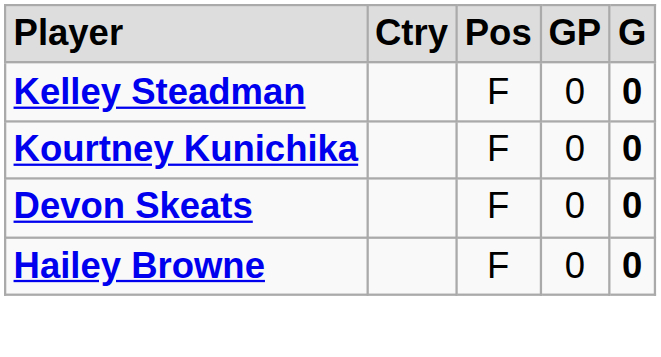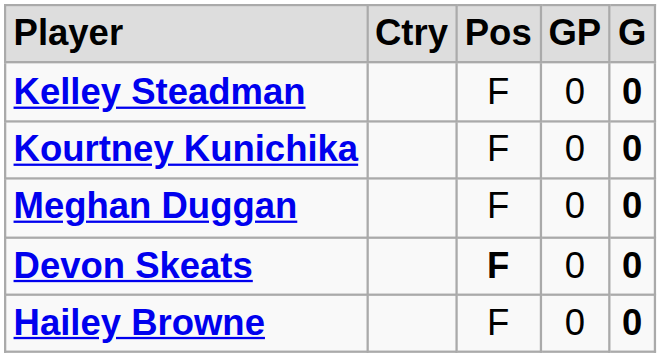 <table class="wikitable">
 <tr align="center" style="font-weight:bold; background-color:#dddddd;" |>
 <td align="left">Player</td>
 <td>Ctry</td>
 <td>Pos</td>
 <td>GP</td>
 <td>G</td>
 </tr>
 <tr align="center">
 <td align="left"><strong><a href='#'>Kelley Steadman</a></strong></td>
 <td></td>
 <td>F</td>
 <td>0</td>
 <td><strong>0</strong></td>
 </tr>
 <tr align="center">
 <td align="left"><strong><a href='#'>Kourtney Kunichika</a></strong></td>
 <td></td>
 <td>F</td>
 <td>0</td>
 <td><strong>0</strong></td>
 </tr>
 <tr align="center">
+<td align="left"><strong><a href='#'>Meghan Duggan</a></strong></td>
+<td></td>
+<td>F</td>
+<td>0</td>
+<td><strong>0</strong></td>
+</tr>
+<tr align="center">
 <td align="left"><strong><a href='#'>Devon Skeats</a></strong></td>
 <td></td>
-<td>F</td>
+<td><strong>F</strong></td>
 <td>0</td>
 <td><strong>0</strong></td>
 </tr>
 <tr align="center">
 <td align="left"><strong><a href='#'>Hailey Browne</a></strong></td>
 <td></td>
 <td>F</td>
 <td>0</td>
 <td><strong>0</strong></td>
 </tr>
 </table>
